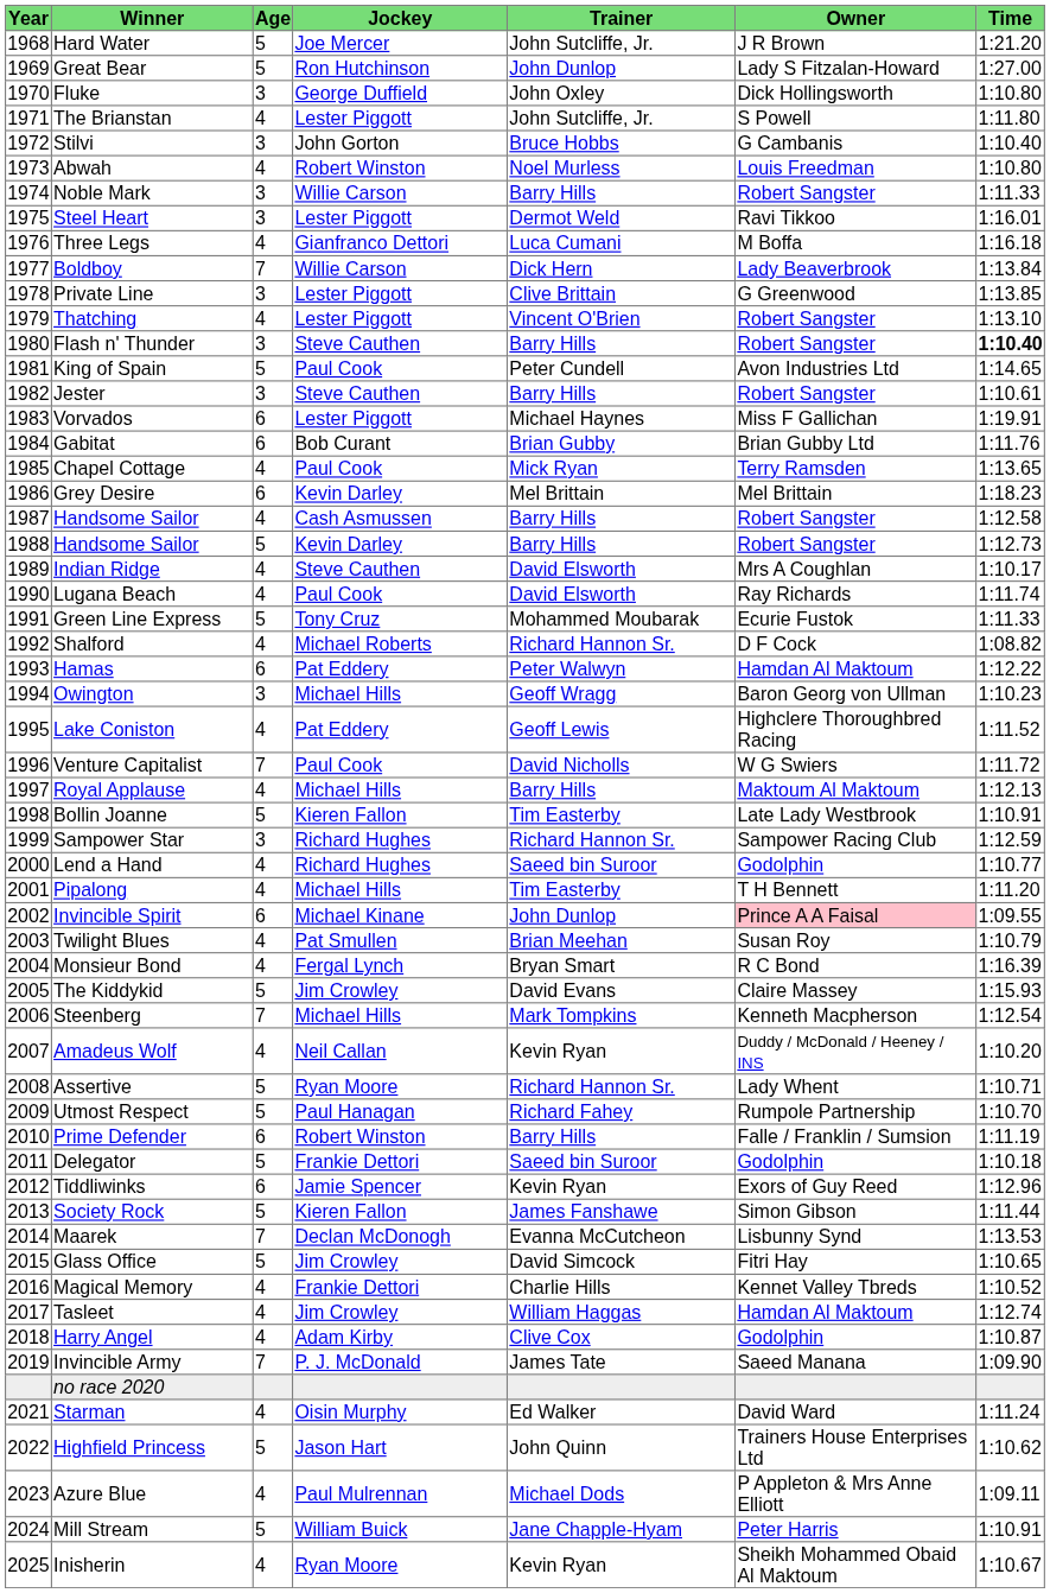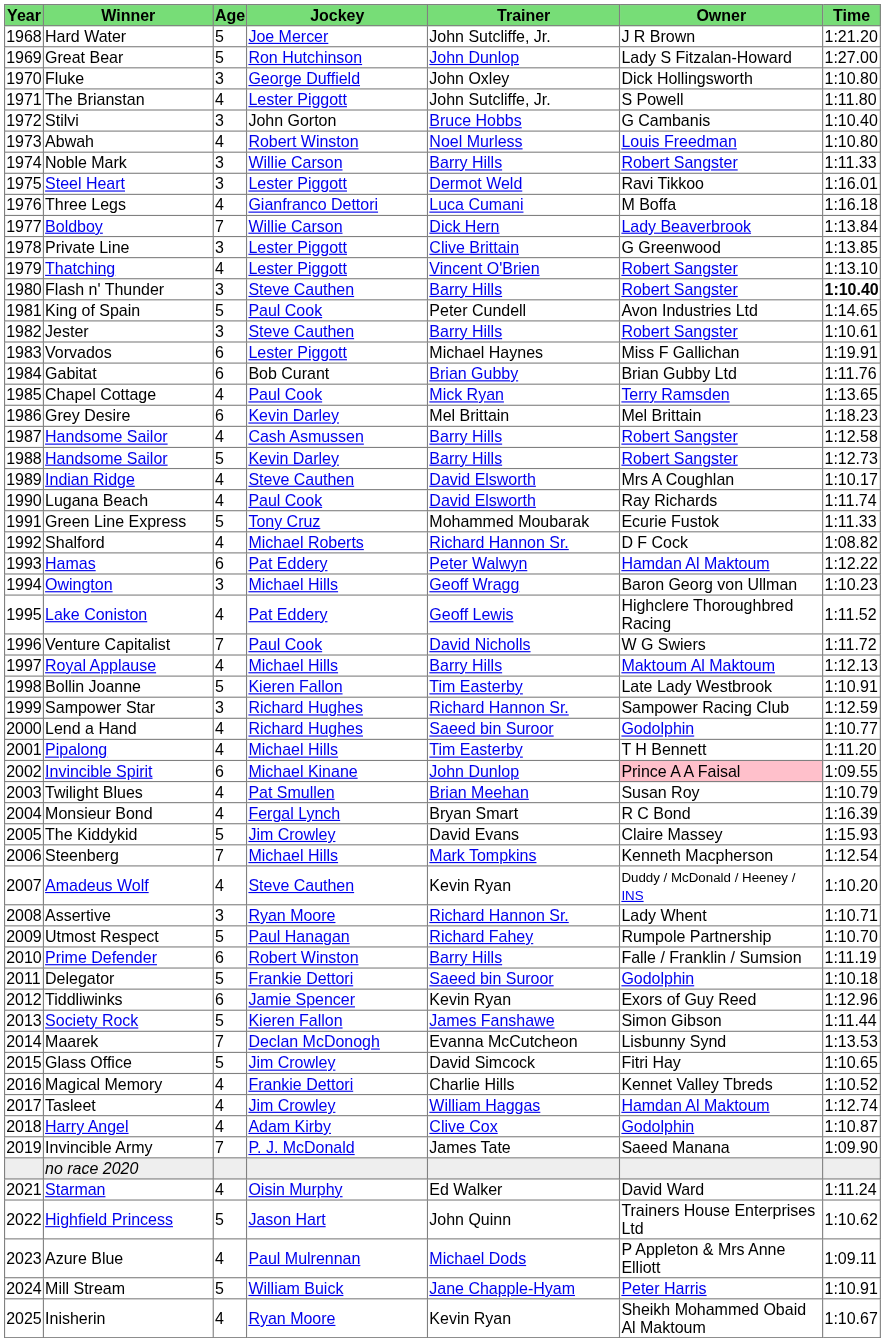 <table class = "sortable" | border="1" style="border-collapse: collapse; font-size:90%">
 <tr bgcolor="#77dd77" align="center">
 <th>Year</th>
 <th>Winner</th>
 <th>Age</th>
 <th>Jockey</th>
 <th>Trainer</th>
 <th>Owner</th>
 <th>Time</th>
 </tr>
 <tr>
 <td>1968</td>
 <td width=150px>Hard Water</td>
 <td>5</td>
 <td width=160px><a href='#'>Joe Mercer</a></td>
 <td width=170px>John Sutcliffe, Jr.</td>
 <td width=180px>J R Brown</td>
 <td>1:21.20</td>
 </tr>
 <tr>
 <td>1969</td>
 <td>Great Bear</td>
 <td>5</td>
 <td><a href='#'>Ron Hutchinson</a></td>
 <td><a href='#'>John Dunlop</a></td>
 <td>Lady S Fitzalan-Howard</td>
 <td>1:27.00</td>
 </tr>
 <tr>
 <td>1970</td>
 <td>Fluke</td>
 <td>3</td>
 <td><a href='#'>George Duffield</a></td>
 <td>John Oxley</td>
 <td>Dick Hollingsworth</td>
 <td>1:10.80</td>
 </tr>
 <tr>
 <td>1971</td>
 <td>The Brianstan</td>
 <td>4</td>
 <td><a href='#'>Lester Piggott</a></td>
 <td>John Sutcliffe, Jr.</td>
 <td>S Powell</td>
 <td>1:11.80</td>
 </tr>
 <tr>
 <td>1972</td>
 <td>Stilvi</td>
 <td>3</td>
 <td>John Gorton</td>
 <td><a href='#'>Bruce Hobbs</a></td>
 <td>G Cambanis</td>
 <td>1:10.40</td>
 </tr>
 <tr>
 <td>1973</td>
 <td>Abwah</td>
 <td>4</td>
 <td><a href='#'>Robert Winston</a></td>
 <td><a href='#'>Noel Murless</a></td>
 <td><a href='#'>Louis Freedman</a></td>
 <td>1:10.80</td>
 </tr>
 <tr>
 <td>1974</td>
 <td>Noble Mark</td>
 <td>3</td>
 <td><a href='#'>Willie Carson</a></td>
 <td><a href='#'>Barry Hills</a></td>
 <td><a href='#'>Robert Sangster</a></td>
 <td>1:11.33</td>
 </tr>
 <tr>
 <td>1975</td>
 <td><a href='#'>Steel Heart</a></td>
 <td>3</td>
 <td><a href='#'>Lester Piggott</a></td>
 <td><a href='#'>Dermot Weld</a></td>
 <td>Ravi Tikkoo</td>
 <td>1:16.01</td>
 </tr>
 <tr>
 <td>1976</td>
 <td>Three Legs</td>
 <td>4</td>
 <td><a href='#'>Gianfranco Dettori</a></td>
 <td><a href='#'>Luca Cumani</a></td>
 <td>M Boffa</td>
 <td>1:16.18</td>
 </tr>
 <tr>
 <td>1977</td>
 <td><a href='#'>Boldboy</a></td>
 <td>7</td>
 <td><a href='#'>Willie Carson</a></td>
 <td><a href='#'>Dick Hern</a></td>
 <td><a href='#'>Lady Beaverbrook</a></td>
 <td>1:13.84</td>
 </tr>
 <tr>
 <td>1978</td>
 <td>Private Line</td>
 <td>3</td>
 <td><a href='#'>Lester Piggott</a></td>
 <td><a href='#'>Clive Brittain</a></td>
 <td>G Greenwood</td>
 <td>1:13.85</td>
 </tr>
 <tr>
 <td>1979</td>
 <td><a href='#'>Thatching</a></td>
 <td>4</td>
 <td><a href='#'>Lester Piggott</a></td>
 <td><a href='#'>Vincent O'Brien</a></td>
 <td><a href='#'>Robert Sangster</a></td>
 <td>1:13.10</td>
 </tr>
 <tr>
 <td>1980</td>
 <td>Flash n' Thunder</td>
 <td>3</td>
 <td><a href='#'>Steve Cauthen</a></td>
 <td><a href='#'>Barry Hills</a></td>
 <td><a href='#'>Robert Sangster</a></td>
 <td><strong>1:10.40</strong></td>
 </tr>
 <tr>
 <td>1981</td>
 <td>King of Spain</td>
 <td>5</td>
 <td><a href='#'>Paul Cook</a></td>
 <td>Peter Cundell</td>
 <td>Avon Industries Ltd</td>
 <td>1:14.65</td>
 </tr>
 <tr>
 <td>1982</td>
 <td>Jester</td>
 <td>3</td>
 <td><a href='#'>Steve Cauthen</a></td>
 <td><a href='#'>Barry Hills</a></td>
 <td><a href='#'>Robert Sangster</a></td>
 <td>1:10.61</td>
 </tr>
 <tr>
 <td>1983</td>
 <td>Vorvados</td>
 <td>6</td>
 <td><a href='#'>Lester Piggott</a></td>
 <td>Michael Haynes</td>
 <td>Miss F Gallichan</td>
 <td>1:19.91</td>
 </tr>
 <tr>
 <td>1984</td>
 <td>Gabitat</td>
 <td>6</td>
 <td>Bob Curant</td>
 <td><a href='#'>Brian Gubby</a></td>
 <td>Brian Gubby Ltd</td>
 <td>1:11.76</td>
 </tr>
 <tr>
 <td>1985</td>
 <td>Chapel Cottage</td>
 <td>4</td>
 <td><a href='#'>Paul Cook</a></td>
 <td><a href='#'>Mick Ryan</a></td>
 <td><a href='#'>Terry Ramsden</a></td>
 <td>1:13.65</td>
 </tr>
 <tr>
 <td>1986</td>
 <td>Grey Desire</td>
 <td>6</td>
 <td><a href='#'>Kevin Darley</a></td>
 <td>Mel Brittain</td>
 <td>Mel Brittain</td>
 <td>1:18.23</td>
 </tr>
 <tr>
 <td>1987</td>
 <td><a href='#'>Handsome Sailor</a></td>
 <td>4</td>
 <td><a href='#'>Cash Asmussen</a></td>
 <td><a href='#'>Barry Hills</a></td>
 <td><a href='#'>Robert Sangster</a></td>
 <td>1:12.58</td>
 </tr>
 <tr>
 <td>1988</td>
 <td><a href='#'>Handsome Sailor</a></td>
 <td>5</td>
 <td><a href='#'>Kevin Darley</a></td>
 <td><a href='#'>Barry Hills</a></td>
 <td><a href='#'>Robert Sangster</a></td>
 <td>1:12.73</td>
 </tr>
 <tr>
 <td>1989</td>
 <td><a href='#'>Indian Ridge</a></td>
 <td>4</td>
 <td><a href='#'>Steve Cauthen</a></td>
 <td><a href='#'>David Elsworth</a></td>
 <td>Mrs A Coughlan</td>
 <td>1:10.17</td>
 </tr>
 <tr>
 <td>1990</td>
 <td>Lugana Beach</td>
 <td>4</td>
 <td><a href='#'>Paul Cook</a></td>
 <td><a href='#'>David Elsworth</a></td>
 <td>Ray Richards</td>
 <td>1:11.74</td>
 </tr>
 <tr>
 <td>1991</td>
 <td>Green Line Express</td>
 <td>5</td>
 <td><a href='#'>Tony Cruz</a></td>
 <td>Mohammed Moubarak</td>
 <td>Ecurie Fustok</td>
 <td>1:11.33</td>
 </tr>
 <tr>
 <td>1992</td>
 <td>Shalford</td>
 <td>4</td>
 <td><a href='#'>Michael Roberts</a></td>
 <td><a href='#'>Richard Hannon Sr.</a></td>
 <td>D F Cock</td>
 <td>1:08.82</td>
 </tr>
 <tr>
 <td>1993</td>
 <td><a href='#'>Hamas</a></td>
 <td>6</td>
 <td><a href='#'>Pat Eddery</a></td>
 <td><a href='#'>Peter Walwyn</a></td>
 <td><a href='#'>Hamdan Al Maktoum</a></td>
 <td>1:12.22</td>
 </tr>
 <tr>
 <td>1994</td>
 <td><a href='#'>Owington</a></td>
 <td>3</td>
 <td><a href='#'>Michael Hills</a></td>
 <td><a href='#'>Geoff Wragg</a></td>
 <td>Baron Georg von Ullman</td>
 <td>1:10.23</td>
 </tr>
 <tr>
 <td>1995</td>
 <td><a href='#'>Lake Coniston</a></td>
 <td>4</td>
 <td><a href='#'>Pat Eddery</a></td>
 <td><a href='#'>Geoff Lewis</a></td>
 <td>Highclere Thoroughbred Racing</td>
 <td>1:11.52</td>
 </tr>
 <tr>
 <td>1996</td>
 <td>Venture Capitalist</td>
 <td>7</td>
 <td><a href='#'>Paul Cook</a></td>
 <td><a href='#'>David Nicholls</a></td>
 <td>W G Swiers</td>
 <td>1:11.72</td>
 </tr>
 <tr>
 <td>1997</td>
 <td><a href='#'>Royal Applause</a></td>
 <td>4</td>
 <td><a href='#'>Michael Hills</a></td>
 <td><a href='#'>Barry Hills</a></td>
 <td><a href='#'>Maktoum Al Maktoum</a></td>
 <td>1:12.13</td>
 </tr>
 <tr>
 <td>1998</td>
 <td>Bollin Joanne</td>
 <td>5</td>
 <td><a href='#'>Kieren Fallon</a></td>
 <td><a href='#'>Tim Easterby</a></td>
 <td>Late Lady Westbrook</td>
 <td>1:10.91</td>
 </tr>
 <tr>
 <td>1999</td>
 <td>Sampower Star</td>
 <td>3</td>
 <td><a href='#'>Richard Hughes</a></td>
 <td><a href='#'>Richard Hannon Sr.</a></td>
 <td>Sampower Racing Club</td>
 <td>1:12.59</td>
 </tr>
 <tr>
 <td>2000</td>
 <td>Lend a Hand</td>
 <td>4</td>
 <td><a href='#'>Richard Hughes</a></td>
 <td><a href='#'>Saeed bin Suroor</a></td>
 <td><a href='#'>Godolphin</a></td>
 <td>1:10.77</td>
 </tr>
 <tr>
 <td>2001</td>
 <td><a href='#'>Pipalong</a></td>
 <td>4</td>
 <td><a href='#'>Michael Hills</a></td>
 <td><a href='#'>Tim Easterby</a></td>
 <td>T H Bennett</td>
 <td>1:11.20</td>
 </tr>
 <tr>
 <td>2002</td>
 <td><a href='#'>Invincible Spirit</a></td>
 <td>6</td>
 <td><a href='#'>Michael Kinane</a></td>
 <td><a href='#'>John Dunlop</a></td>
 <td style="background: pink;">Prince A A Faisal</td>
 <td>1:09.55</td>
 </tr>
 <tr>
 <td>2003</td>
 <td>Twilight Blues</td>
 <td>4</td>
 <td><a href='#'>Pat Smullen</a></td>
 <td><a href='#'>Brian Meehan</a></td>
 <td>Susan Roy</td>
 <td>1:10.79</td>
 </tr>
 <tr>
 <td>2004</td>
 <td>Monsieur Bond</td>
 <td>4</td>
 <td><a href='#'>Fergal Lynch</a></td>
 <td>Bryan Smart</td>
 <td>R C Bond</td>
 <td>1:16.39</td>
 </tr>
 <tr>
 <td>2005</td>
 <td>The Kiddykid</td>
 <td>5</td>
 <td><a href='#'>Jim Crowley</a></td>
 <td>David Evans</td>
 <td>Claire Massey</td>
 <td>1:15.93</td>
 </tr>
 <tr>
 <td>2006</td>
 <td>Steenberg</td>
 <td>7</td>
 <td><a href='#'>Michael Hills</a></td>
 <td><a href='#'>Mark Tompkins</a></td>
 <td>Kenneth Macpherson</td>
 <td>1:12.54</td>
 </tr>
 <tr>
 <td>2007</td>
 <td><a href='#'>Amadeus Wolf</a></td>
 <td>4</td>
-<td><a href='#'>Neil Callan</a></td>
+<td><a href='#'>Steve Cauthen</a></td>
 <td>Kevin Ryan</td>
 <td><small>Duddy  / McDonald  / Heeney / <a href='#'>INS</a></small></td>
 <td>1:10.20</td>
 </tr>
 <tr>
 <td>2008</td>
 <td>Assertive</td>
-<td>5</td>
+<td>3</td>
 <td><a href='#'>Ryan Moore</a></td>
 <td><a href='#'>Richard Hannon Sr.</a></td>
 <td>Lady Whent</td>
 <td>1:10.71</td>
 </tr>
 <tr>
 <td>2009</td>
 <td>Utmost Respect</td>
 <td>5</td>
 <td><a href='#'>Paul Hanagan</a></td>
 <td><a href='#'>Richard Fahey</a></td>
 <td>Rumpole Partnership</td>
 <td>1:10.70</td>
 </tr>
 <tr>
 <td>2010</td>
 <td><a href='#'>Prime Defender</a></td>
 <td>6</td>
 <td><a href='#'>Robert Winston</a></td>
 <td><a href='#'>Barry Hills</a></td>
 <td>Falle / Franklin / Sumsion </td>
 <td>1:11.19</td>
 </tr>
 <tr>
 <td>2011</td>
 <td>Delegator</td>
 <td>5</td>
 <td><a href='#'>Frankie Dettori</a></td>
 <td><a href='#'>Saeed bin Suroor</a></td>
 <td><a href='#'>Godolphin</a></td>
 <td>1:10.18</td>
 </tr>
 <tr>
 <td>2012</td>
 <td>Tiddliwinks</td>
 <td>6</td>
 <td><a href='#'>Jamie Spencer</a></td>
 <td>Kevin Ryan</td>
 <td>Exors of Guy Reed</td>
 <td>1:12.96</td>
 </tr>
 <tr>
 <td>2013</td>
 <td><a href='#'>Society Rock</a></td>
 <td>5</td>
 <td><a href='#'>Kieren Fallon</a></td>
 <td><a href='#'>James Fanshawe</a></td>
 <td>Simon Gibson</td>
 <td>1:11.44</td>
 </tr>
 <tr>
 <td>2014</td>
 <td>Maarek</td>
 <td>7</td>
 <td><a href='#'>Declan McDonogh</a></td>
 <td>Evanna McCutcheon</td>
 <td>Lisbunny Synd</td>
 <td>1:13.53</td>
 </tr>
 <tr>
 <td>2015</td>
 <td>Glass Office</td>
 <td>5</td>
 <td><a href='#'>Jim Crowley</a></td>
 <td>David Simcock</td>
 <td>Fitri Hay</td>
 <td>1:10.65</td>
 </tr>
 <tr>
 <td>2016</td>
 <td>Magical Memory</td>
 <td>4</td>
 <td><a href='#'>Frankie Dettori</a></td>
 <td>Charlie Hills</td>
 <td>Kennet Valley Tbreds</td>
 <td>1:10.52</td>
 </tr>
 <tr>
 <td>2017</td>
 <td>Tasleet</td>
 <td>4</td>
 <td><a href='#'>Jim Crowley</a></td>
 <td><a href='#'>William Haggas</a></td>
 <td><a href='#'>Hamdan Al Maktoum</a></td>
 <td>1:12.74</td>
 </tr>
 <tr>
 <td>2018</td>
 <td><a href='#'>Harry Angel</a></td>
 <td>4</td>
 <td><a href='#'>Adam Kirby</a></td>
 <td><a href='#'>Clive Cox</a></td>
 <td><a href='#'>Godolphin</a></td>
 <td>1:10.87</td>
 </tr>
 <tr>
 <td>2019</td>
 <td>Invincible Army</td>
 <td>7</td>
 <td><a href='#'>P. J. McDonald</a></td>
 <td>James Tate</td>
 <td>Saeed Manana</td>
 <td>1:09.90</td>
 </tr>
 <tr bgcolor="#eeeeee">
 <td data-sort-value="2020"></td>
 <td><em>no race 2020</em> </td>
 <td></td>
 <td></td>
 <td></td>
 <td></td>
 <td></td>
 </tr>
 <tr>
 <td>2021</td>
 <td><a href='#'>Starman</a></td>
 <td>4</td>
 <td><a href='#'>Oisin Murphy</a></td>
 <td>Ed Walker</td>
 <td>David Ward</td>
 <td>1:11.24</td>
 </tr>
 <tr>
 <td>2022</td>
 <td><a href='#'>Highfield Princess</a></td>
 <td>5</td>
 <td><a href='#'>Jason Hart</a></td>
 <td>John Quinn</td>
 <td>Trainers House Enterprises Ltd</td>
 <td>1:10.62</td>
 </tr>
 <tr>
 <td>2023</td>
 <td>Azure Blue</td>
 <td>4</td>
 <td><a href='#'>Paul Mulrennan</a></td>
 <td><a href='#'>Michael Dods</a></td>
 <td>P Appleton & Mrs Anne Elliott</td>
 <td>1:09.11</td>
 </tr>
 <tr>
 <td>2024</td>
 <td>Mill Stream</td>
 <td>5</td>
 <td><a href='#'>William Buick</a></td>
 <td><a href='#'>Jane Chapple-Hyam</a></td>
 <td><a href='#'>Peter Harris</a></td>
 <td>1:10.91</td>
 </tr>
 <tr>
 <td>2025</td>
 <td>Inisherin</td>
 <td>4</td>
 <td><a href='#'>Ryan Moore</a></td>
 <td>Kevin Ryan</td>
 <td>Sheikh Mohammed Obaid Al Maktoum</td>
 <td>1:10.67</td>
 </tr>
 </table>
